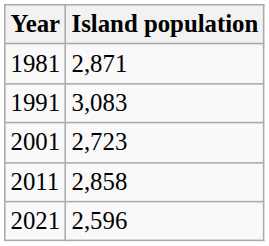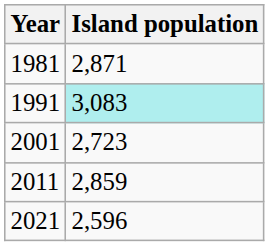 <table class="wikitable">
 <tr>
 <th>Year</th>
 <th>Island population</th>
 </tr>
 <tr>
 <td>1981</td>
 <td>2,871</td>
 </tr>
 <tr>
 <td>1991</td>
-<td>3,083</td>
+<td style="background: paleturquoise;">3,083</td>
 </tr>
 <tr>
 <td>2001</td>
 <td>2,723</td>
 </tr>
 <tr>
 <td>2011</td>
-<td>2,858</td>
+<td>2,859</td>
 </tr>
 <tr>
 <td>2021</td>
 <td>2,596</td>
 </tr>
 </table>
